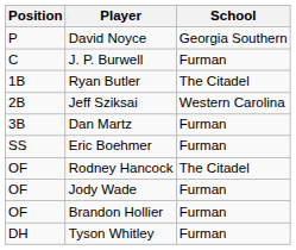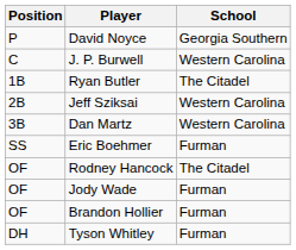 <table class="wikitable">
 <tr>
 <th>Position</th>
 <th>Player</th>
 <th>School</th>
 </tr>
 <tr>
 <td>P</td>
 <td>David Noyce</td>
 <td>Georgia Southern</td>
 </tr>
 <tr>
 <td>C</td>
 <td>J. P. Burwell</td>
-<td>Furman</td>
+<td>Western Carolina</td>
 </tr>
 <tr>
 <td>1B</td>
 <td>Ryan Butler</td>
 <td>The Citadel</td>
 </tr>
 <tr>
 <td>2B</td>
 <td>Jeff Sziksai</td>
 <td>Western Carolina</td>
 </tr>
 <tr>
 <td>3B</td>
 <td>Dan Martz</td>
-<td>Furman</td>
+<td>Western Carolina</td>
 </tr>
 <tr>
 <td>SS</td>
 <td>Eric Boehmer</td>
 <td>Furman</td>
 </tr>
 <tr>
 <td>OF</td>
 <td>Rodney Hancock</td>
 <td>The Citadel</td>
 </tr>
 <tr>
 <td>OF</td>
 <td>Jody Wade</td>
 <td>Furman</td>
 </tr>
 <tr>
 <td>OF</td>
 <td>Brandon Hollier</td>
 <td>Furman</td>
 </tr>
 <tr>
 <td>DH</td>
 <td>Tyson Whitley</td>
 <td>Furman</td>
 </tr>
 </table>
